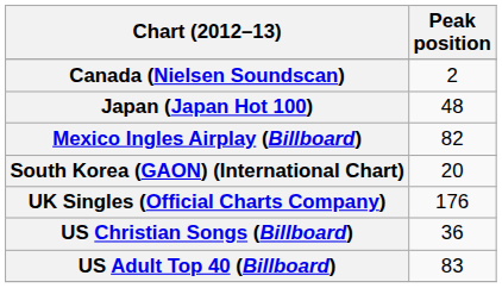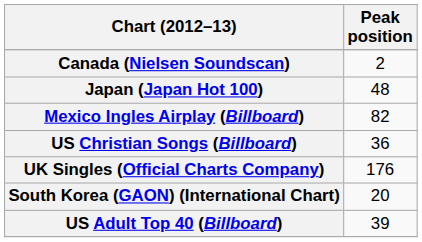 <table class="wikitable sortable plainrowheaders" style="text-align:center">
 <tr>
 <th scope="col">Chart (2012–13)</th>
 <th scope="col">Peak<br>position</th>
 </tr>
 <tr>
 </tr>
 <tr>
 <th scope="row">Canada (<a href='#'>Nielsen Soundscan</a>)</th>
 <td>2</td>
 </tr>
 <tr>
 <th scope="row">Japan (<a href='#'>Japan Hot 100</a>)</th>
 <td>48</td>
 </tr>
 <tr>
 <th scope="row"><a href='#'>Mexico Ingles Airplay</a> (<a href='#'><em>Billboard</em></a>)</th>
 <td>82</td>
 </tr>
 <tr>
-<th scope="row">South Korea (<a href='#'>GAON</a>) (International Chart)</th>
-<td>20</td>
+<th scope="row">US <a href='#'>Christian Songs</a> (<em><a href='#'>Billboard</a></em>)</th>
+<td>36</td>
 </tr>
 <tr>
 <th scope="row">UK Singles (<a href='#'>Official Charts Company</a>)</th>
 <td>176</td>
 </tr>
 <tr>
-<th scope="row">US <a href='#'>Christian Songs</a> (<em><a href='#'>Billboard</a></em>)</th>
-<td>36</td>
+<th scope="row">South Korea (<a href='#'>GAON</a>) (International Chart)</th>
+<td>20</td>
 </tr>
 <tr>
 <th scope="row">US <a href='#'>Adult Top 40</a> (<em><a href='#'>Billboard</a></em>)</th>
-<td>83</td>
+<td>39</td>
 </tr>
 <tr>
 </tr>
 </table>
